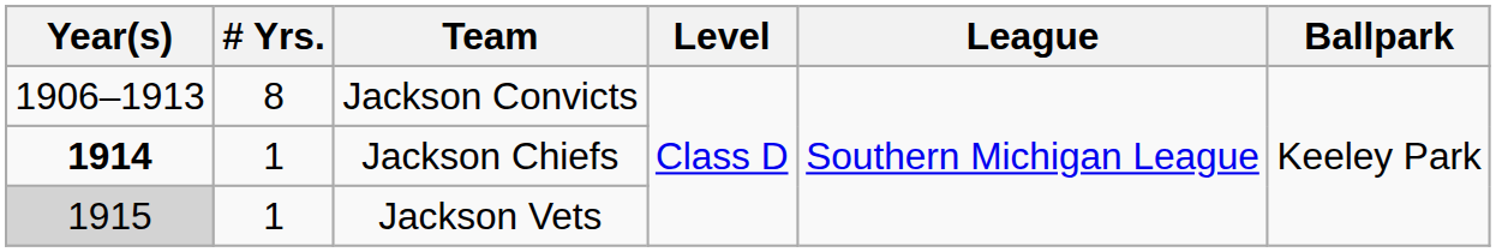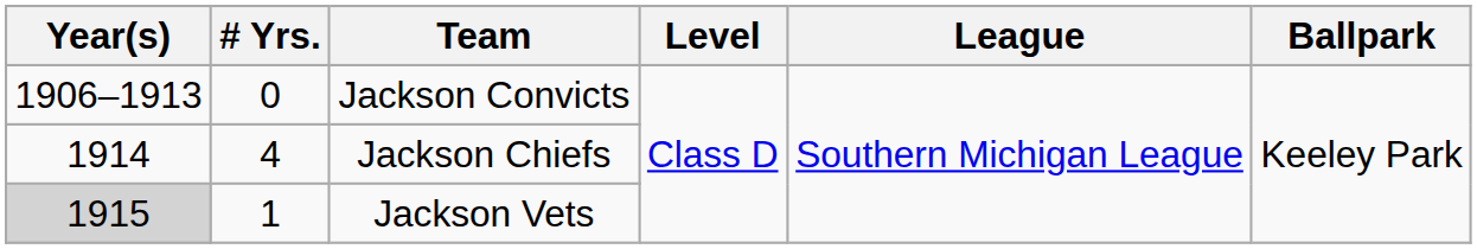 <table class="wikitable" style="text-align:center; font-size: 95%;">
 <tr>
 <th>Year(s)</th>
 <th># Yrs.</th>
 <th>Team</th>
 <th>Level</th>
 <th>League</th>
 <th>Ballpark</th>
 </tr>
 <tr>
 <td>1906–1913</td>
-<td>8</td>
+<td>0</td>
 <td>Jackson Convicts</td>
 <td rowspan=3><a href='#'>Class D</a></td>
 <td rowspan=3><a href='#'>Southern Michigan League</a></td>
 <td rowspan=3>Keeley Park</td>
 </tr>
 <tr>
-<td><strong>1914</strong></td>
-<td>1</td>
+<td>1914</td>
+<td>4</td>
 <td>Jackson Chiefs</td>
 </tr>
 <tr>
 <td style="background: lightgrey;">1915</td>
 <td>1</td>
 <td>Jackson Vets</td>
 </tr>
 </table>
